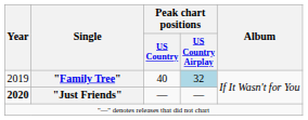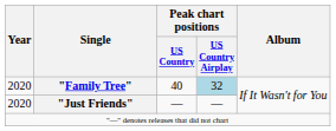 <table class="wikitable plainrowheaders" style="text-align:center;">
 <tr>
 <th rowspan="2">Year</th>
 <th rowspan="2" style="width:10em;">Single</th>
 <th colspan="2">Peak chart<br>positions</th>
 <th rowspan="2">Album</th>
 </tr>
 <tr style="font-size:smaller;">
 <th width="45"><a href='#'>US Country</a></th>
 <th width="45"><a href='#'>US Country Airplay</a></th>
 </tr>
 <tr>
-<td>2019</td>
+<td>2020</td>
 <th scope="row">"<a href='#'>Family Tree</a>"</th>
 <td>40</td>
 <td style="background: lightblue;">32</td>
 <td rowspan="2"><em>If It Wasn't for You</em></td>
 </tr>
 <tr>
-<td><strong>2020</strong></td>
+<td>2020</td>
 <th scope="row">"Just Friends"</th>
 <td>—</td>
 <td>—</td>
 </tr>
 <tr>
 <td colspan="5" style="font-size:8pt">"—" denotes releases that did not chart</td>
 </tr>
 </table>
